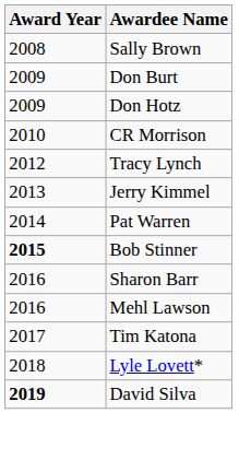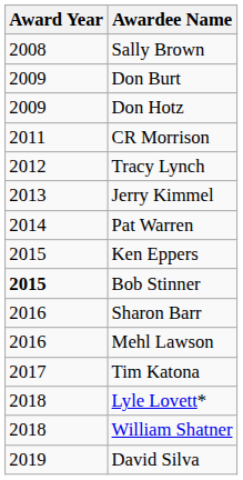 <table class="wikitable">
 <tr>
 <th>Award Year</th>
 <th>Awardee Name</th>
 </tr>
 <tr>
 <td>2008</td>
 <td>Sally Brown</td>
 </tr>
 <tr>
 <td>2009</td>
 <td>Don Burt</td>
 </tr>
 <tr>
 <td>2009</td>
 <td>Don Hotz</td>
 </tr>
 <tr>
-<td>2010</td>
+<td>2011</td>
 <td>CR Morrison</td>
 </tr>
 <tr>
 <td>2012</td>
 <td>Tracy Lynch</td>
 </tr>
 <tr>
 <td>2013</td>
 <td>Jerry Kimmel</td>
 </tr>
 <tr>
 <td>2014</td>
 <td>Pat Warren</td>
+</tr>
+<tr>
+<td>2015</td>
+<td>Ken Eppers</td>
 </tr>
 <tr>
 <td><strong>2015</strong></td>
 <td>Bob Stinner</td>
 </tr>
 <tr>
 <td>2016</td>
 <td>Sharon Barr</td>
 </tr>
 <tr>
 <td>2016</td>
 <td>Mehl Lawson</td>
 </tr>
 <tr>
 <td>2017</td>
 <td>Tim Katona</td>
 </tr>
 <tr>
 <td>2018</td>
 <td><a href='#'>Lyle Lovett</a>*</td>
 </tr>
 <tr>
-<td><strong>2019</strong></td>
+<td>2018</td>
+<td><a href='#'>William Shatner</a></td>
+</tr>
+<tr>
+<td>2019</td>
 <td>David Silva</td>
 </tr>
 </table>
